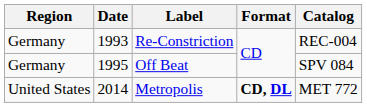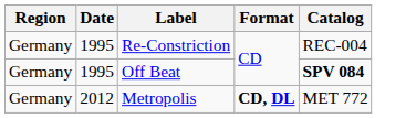 <table class="wikitable">
 <tr>
 <th>Region</th>
 <th>Date</th>
 <th>Label</th>
 <th>Format</th>
 <th>Catalog</th>
 </tr>
 <tr>
 <td>Germany</td>
-<td>1993</td>
+<td>1995</td>
 <td><a href='#'>Re-Constriction</a></td>
 <td rowspan="2"><a href='#'>CD</a></td>
 <td>REC-004</td>
 </tr>
 <tr>
 <td>Germany</td>
 <td>1995</td>
 <td><a href='#'>Off Beat</a></td>
-<td>SPV 084</td>
+<td><strong>SPV 084</strong></td>
 </tr>
 <tr>
-<td>United States</td>
-<td>2014</td>
+<td>Germany</td>
+<td>2012</td>
 <td><a href='#'>Metropolis</a></td>
 <td><strong>CD, <a href='#'>DL</a></strong></td>
 <td>MET 772</td>
 </tr>
 </table>
